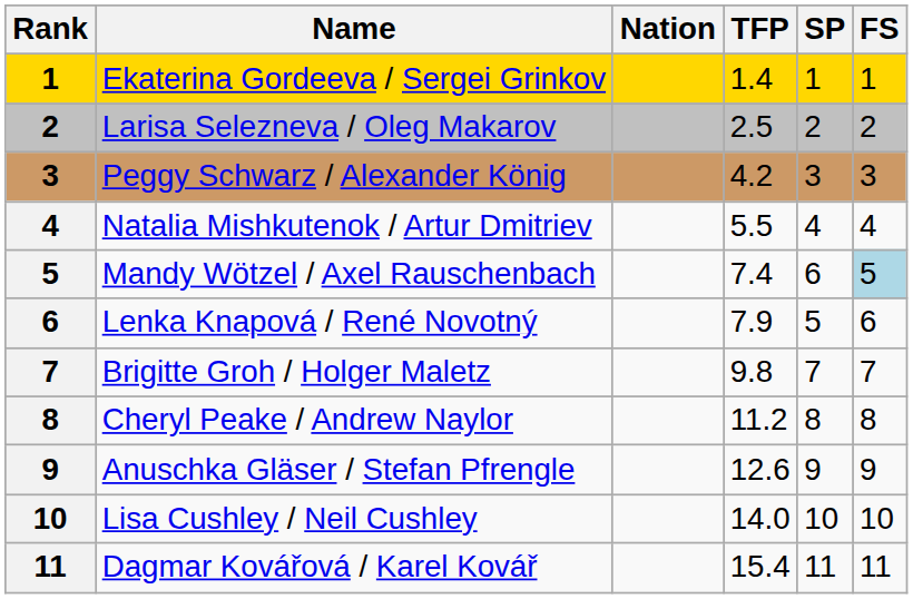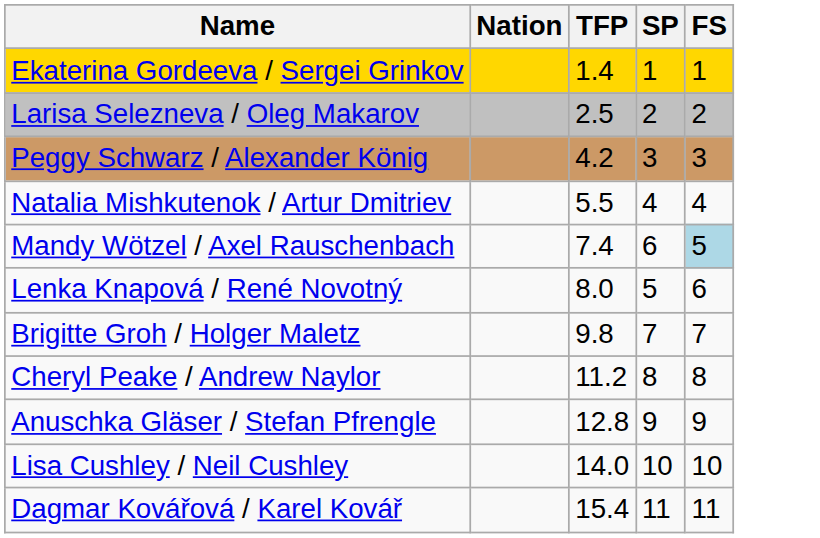 <table class="wikitable">
 <tr>
-<th>Rank</th>
 <th>Name</th>
 <th>Nation</th>
 <th>TFP</th>
 <th>SP</th>
 <th>FS</th>
 </tr>
 <tr bgcolor="gold">
-<td align="center"><strong>1</strong></td>
 <td><a href='#'>Ekaterina Gordeeva</a> / <a href='#'>Sergei Grinkov</a></td>
 <td></td>
 <td>1.4</td>
 <td>1</td>
 <td>1</td>
 </tr>
 <tr bgcolor="silver">
-<td align="center"><strong>2</strong></td>
 <td><a href='#'>Larisa Selezneva</a> / <a href='#'>Oleg Makarov</a></td>
 <td></td>
 <td>2.5</td>
 <td>2</td>
 <td>2</td>
 </tr>
 <tr bgcolor="cc9966">
-<td align="center"><strong>3</strong></td>
 <td><a href='#'>Peggy Schwarz</a> / <a href='#'>Alexander König</a></td>
 <td></td>
 <td>4.2</td>
 <td>3</td>
 <td>3</td>
 </tr>
 <tr>
-<th>4</th>
 <td><a href='#'>Natalia Mishkutenok</a> / <a href='#'>Artur Dmitriev</a></td>
 <td></td>
 <td>5.5</td>
 <td>4</td>
 <td>4</td>
 </tr>
 <tr>
-<th>5</th>
 <td><a href='#'>Mandy Wötzel</a> / <a href='#'>Axel Rauschenbach</a></td>
 <td></td>
 <td>7.4</td>
 <td>6</td>
 <td style="background: lightblue;">5</td>
 </tr>
 <tr>
-<th>6</th>
 <td><a href='#'>Lenka Knapová</a> / <a href='#'>René Novotný</a></td>
 <td></td>
-<td>7.9</td>
+<td>8.0</td>
 <td>5</td>
 <td>6</td>
 </tr>
 <tr>
-<th>7</th>
 <td><a href='#'>Brigitte Groh</a> / <a href='#'>Holger Maletz</a></td>
 <td></td>
 <td>9.8</td>
 <td>7</td>
 <td>7</td>
 </tr>
 <tr>
-<th>8</th>
 <td><a href='#'>Cheryl Peake</a> / <a href='#'>Andrew Naylor</a></td>
 <td></td>
 <td>11.2</td>
 <td>8</td>
 <td>8</td>
 </tr>
 <tr>
-<th>9</th>
 <td><a href='#'>Anuschka Gläser</a> / <a href='#'>Stefan Pfrengle</a></td>
 <td></td>
-<td>12.6</td>
+<td>12.8</td>
 <td>9</td>
 <td>9</td>
 </tr>
 <tr>
-<th>10</th>
 <td><a href='#'>Lisa Cushley</a> / <a href='#'>Neil Cushley</a></td>
 <td></td>
 <td>14.0</td>
 <td>10</td>
 <td>10</td>
 </tr>
 <tr>
-<th>11</th>
 <td><a href='#'>Dagmar Kovářová</a> / <a href='#'>Karel Kovář</a></td>
 <td></td>
 <td>15.4</td>
 <td>11</td>
 <td>11</td>
 </tr>
 </table>
